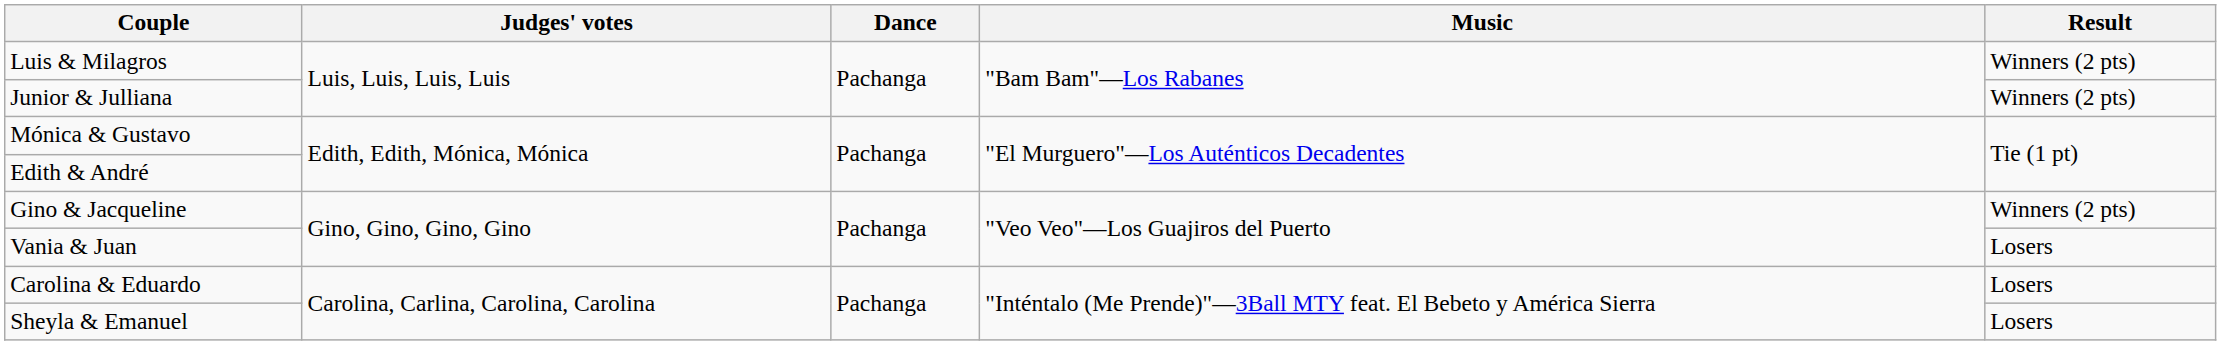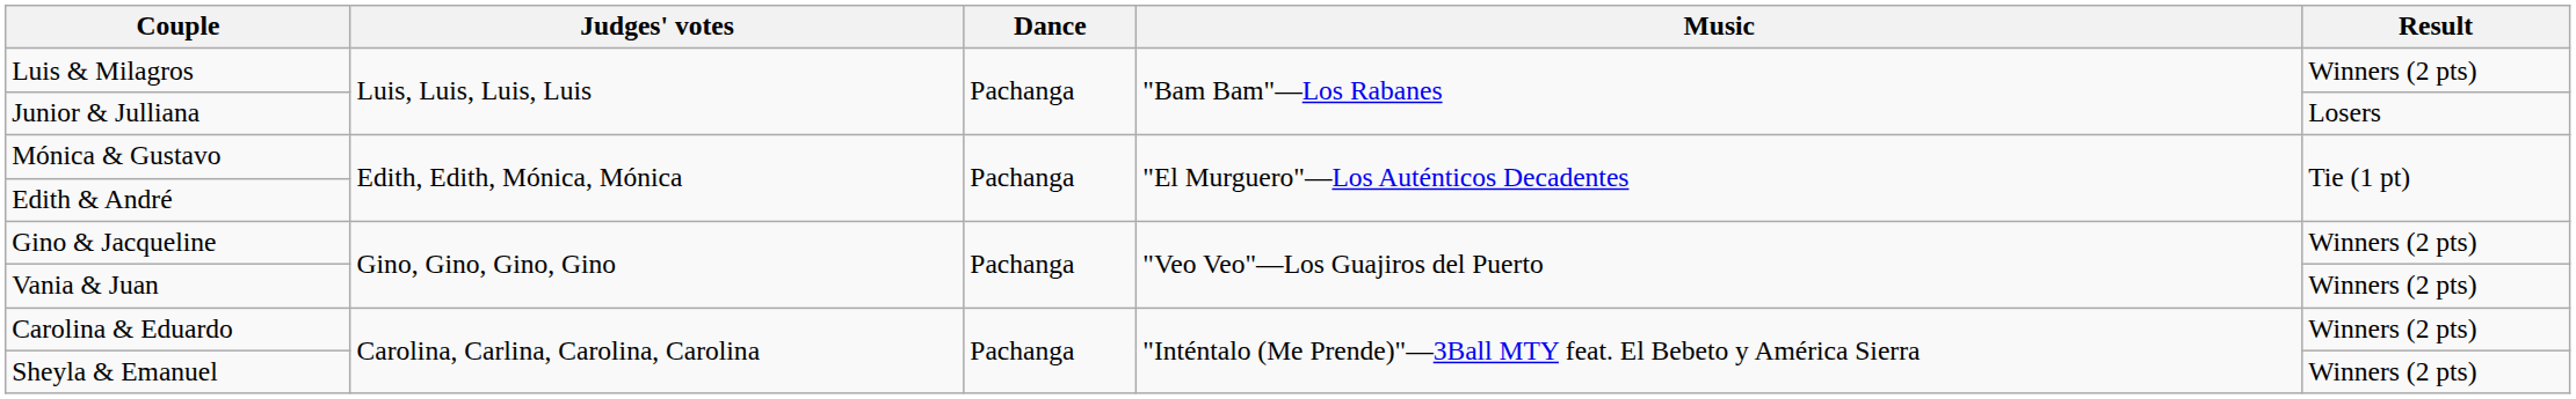 <table class="wikitable sortable" style="width:95%; white-space:nowrap">
 <tr>
 <th>Couple</th>
 <th>Judges' votes</th>
 <th>Dance</th>
 <th>Music</th>
 <th>Result</th>
 </tr>
 <tr>
 <td>Luis & Milagros</td>
 <td rowspan=2>Luis, Luis, Luis, Luis</td>
 <td rowspan=2>Pachanga</td>
 <td rowspan=2>"Bam Bam"—<a href='#'>Los Rabanes</a></td>
 <td>Winners (2 pts)</td>
 </tr>
 <tr>
 <td>Junior & Julliana</td>
-<td>Winners (2 pts)</td>
+<td>Losers</td>
 </tr>
 <tr>
 <td>Mónica & Gustavo</td>
 <td rowspan=2>Edith, Edith, Mónica, Mónica</td>
 <td rowspan=2>Pachanga</td>
 <td rowspan=2>"El Murguero"—<a href='#'>Los Auténticos Decadentes</a></td>
 <td rowspan=2>Tie (1 pt)</td>
 </tr>
 <tr>
 <td>Edith & André</td>
 </tr>
 <tr>
 <td>Gino & Jacqueline</td>
 <td rowspan=2>Gino, Gino, Gino, Gino</td>
 <td rowspan=2>Pachanga</td>
 <td rowspan=2>"Veo Veo"—Los Guajiros del Puerto</td>
 <td>Winners (2 pts)</td>
 </tr>
 <tr>
 <td>Vania & Juan</td>
-<td>Losers</td>
+<td>Winners (2 pts)</td>
 </tr>
 <tr>
 <td>Carolina & Eduardo</td>
 <td rowspan=2>Carolina, Carlina, Carolina, Carolina</td>
 <td rowspan=2>Pachanga</td>
 <td rowspan=2>"Inténtalo (Me Prende)"—<a href='#'>3Ball MTY</a> feat. El Bebeto y América Sierra</td>
-<td>Losers</td>
+<td>Winners (2 pts)</td>
 </tr>
 <tr>
 <td>Sheyla & Emanuel</td>
-<td>Losers</td>
+<td>Winners (2 pts)</td>
 </tr>
 </table>
